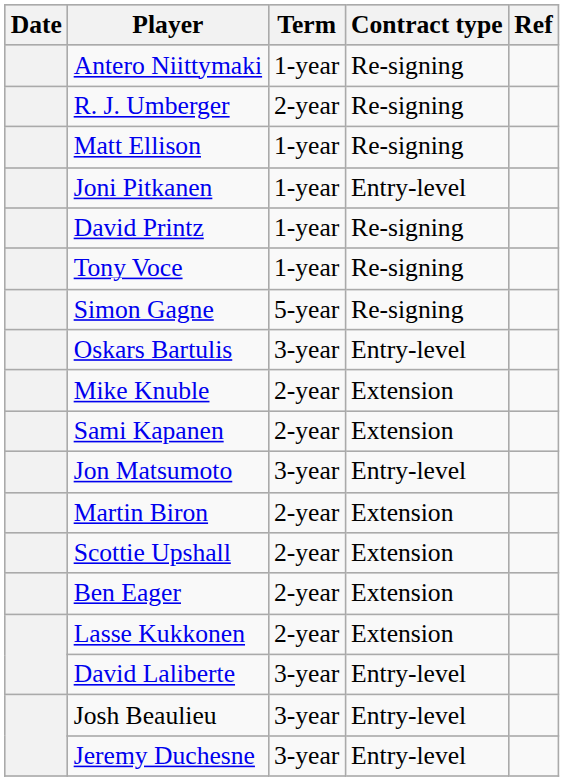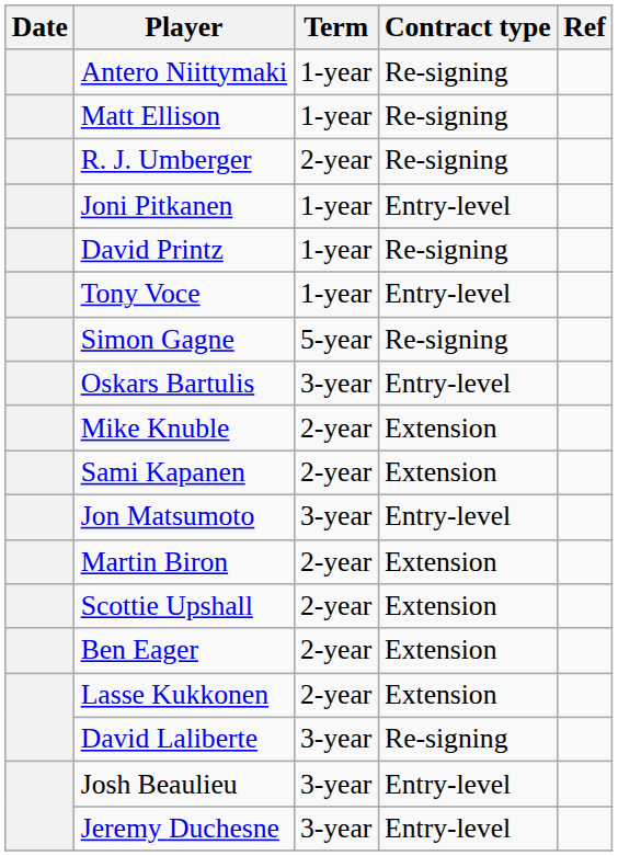 <table class="wikitable plainrowheaders">
 <tr style="background:#ddd; text-align:center;">
 <th>Date</th>
 <th>Player</th>
 <th>Term</th>
 <th>Contract type</th>
 <th>Ref</th>
 </tr>
 <tr>
 <th scope="row"></th>
 <td><a href='#'>Antero Niittymaki</a></td>
 <td>1-year</td>
 <td>Re-signing</td>
 <td></td>
 </tr>
 <tr>
 <th scope="row"></th>
-<td><a href='#'>R. J. Umberger</a></td>
-<td>2-year</td>
+<td><a href='#'>Matt Ellison</a></td>
+<td>1-year</td>
 <td>Re-signing</td>
 <td></td>
 </tr>
 <tr>
 <th scope="row"></th>
-<td><a href='#'>Matt Ellison</a></td>
-<td>1-year</td>
+<td><a href='#'>R. J. Umberger</a></td>
+<td>2-year</td>
 <td>Re-signing</td>
 <td></td>
 </tr>
 <tr>
 <th scope="row"></th>
 <td><a href='#'>Joni Pitkanen</a></td>
 <td>1-year</td>
 <td>Entry-level</td>
 <td></td>
 </tr>
 <tr>
 <th scope="row"></th>
 <td><a href='#'>David Printz</a></td>
 <td>1-year</td>
 <td>Re-signing</td>
 <td></td>
 </tr>
 <tr>
 <th scope="row"></th>
 <td><a href='#'>Tony Voce</a></td>
 <td>1-year</td>
-<td>Re-signing</td>
+<td>Entry-level</td>
 <td></td>
 </tr>
 <tr>
 <th scope="row"></th>
 <td><a href='#'>Simon Gagne</a></td>
 <td>5-year</td>
 <td>Re-signing</td>
 <td></td>
 </tr>
 <tr>
 <th scope="row"></th>
 <td><a href='#'>Oskars Bartulis</a></td>
 <td>3-year</td>
 <td>Entry-level</td>
 <td></td>
 </tr>
 <tr>
 <th scope="row"></th>
 <td><a href='#'>Mike Knuble</a></td>
 <td>2-year</td>
 <td>Extension</td>
 <td></td>
 </tr>
 <tr>
 <th scope="row"></th>
 <td><a href='#'>Sami Kapanen</a></td>
 <td>2-year</td>
 <td>Extension</td>
 <td></td>
 </tr>
 <tr>
 <th scope="row"></th>
 <td><a href='#'>Jon Matsumoto</a></td>
 <td>3-year</td>
 <td>Entry-level</td>
 <td></td>
 </tr>
 <tr>
 <th scope="row"></th>
 <td><a href='#'>Martin Biron</a></td>
 <td>2-year</td>
 <td>Extension</td>
 <td></td>
 </tr>
 <tr>
 <th scope="row"></th>
 <td><a href='#'>Scottie Upshall</a></td>
 <td>2-year</td>
 <td>Extension</td>
 <td></td>
 </tr>
 <tr>
 <th scope="row"></th>
 <td><a href='#'>Ben Eager</a></td>
 <td>2-year</td>
 <td>Extension</td>
 <td></td>
 </tr>
 <tr>
 <th scope="row" rowspan=2></th>
 <td><a href='#'>Lasse Kukkonen</a></td>
 <td>2-year</td>
 <td>Extension</td>
 <td></td>
 </tr>
 <tr>
 <td><a href='#'>David Laliberte</a></td>
 <td>3-year</td>
-<td>Entry-level</td>
+<td>Re-signing</td>
 <td></td>
 </tr>
 <tr>
 <th scope="row" rowspan=2></th>
 <td>Josh Beaulieu</td>
 <td>3-year</td>
 <td>Entry-level</td>
 <td></td>
 </tr>
 <tr>
 <td><a href='#'>Jeremy Duchesne</a></td>
 <td>3-year</td>
 <td>Entry-level</td>
 <td></td>
 </tr>
 </table>
